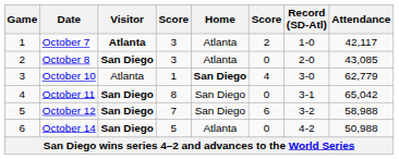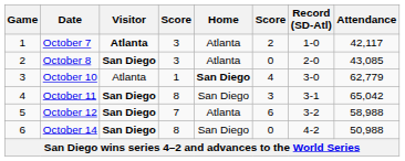 <table class="wikitable">
 <tr>
 <th>Game</th>
 <th>Date</th>
 <th>Visitor</th>
 <th>Score</th>
 <th>Home</th>
 <th>Score</th>
 <th>Record<br>(SD-Atl)</th>
 <th>Attendance</th>
 </tr>
 <tr>
 <td style="text-align:center;">1</td>
 <td><a href='#'>October 7</a></td>
 <td style="text-align:center;"><strong>Atlanta</strong></td>
 <td style="text-align:center;">3</td>
 <td style="text-align:center;">Atlanta</td>
 <td style="text-align:center;">2</td>
 <td style="text-align:center;">1-0</td>
 <td style="text-align:center;">42,117</td>
 </tr>
 <tr>
 <td style="text-align:center;">2</td>
 <td><a href='#'>October 8</a></td>
 <td style="text-align:center;"><strong>San Diego</strong></td>
 <td style="text-align:center;">3</td>
 <td style="text-align:center;">Atlanta</td>
 <td style="text-align:center;">0</td>
 <td style="text-align:center;">2-0</td>
 <td style="text-align:center;">43,085</td>
 </tr>
 <tr>
 <td style="text-align:center;">3</td>
 <td><a href='#'>October 10</a></td>
 <td style="text-align:center;">Atlanta</td>
 <td style="text-align:center;">1</td>
 <td style="text-align:center;"><strong>San Diego</strong></td>
 <td style="text-align:center;">4</td>
 <td style="text-align:center;">3-0</td>
 <td style="text-align:center;">62,779</td>
 </tr>
 <tr>
 <td style="text-align:center;">4</td>
 <td><a href='#'>October 11</a></td>
 <td style="text-align:center;"><strong>San Diego</strong></td>
 <td style="text-align:center;">8</td>
 <td style="text-align:center;">San Diego</td>
-<td style="text-align:center;">0</td>
+<td style="text-align:center;">3</td>
 <td style="text-align:center;">3-1</td>
 <td style="text-align:center;">65,042</td>
 </tr>
 <tr>
 <td style="text-align:center;">5</td>
 <td><a href='#'>October 12</a></td>
 <td style="text-align:center;"><strong>San Diego</strong></td>
 <td style="text-align:center;">7</td>
-<td style="text-align:center;">San Diego</td>
+<td style="text-align:center;">Atlanta</td>
 <td style="text-align:center;">6</td>
 <td style="text-align:center;">3-2</td>
 <td style="text-align:center;">58,988</td>
 </tr>
 <tr>
 <td style="text-align:center;">6</td>
 <td><a href='#'>October 14</a></td>
 <td style="text-align:center;"><strong>San Diego</strong></td>
-<td style="text-align:center;">5</td>
-<td style="text-align:center;">Atlanta</td>
+<td style="text-align:center;">8</td>
+<td style="text-align:center;">San Diego</td>
 <td style="text-align:center;">0</td>
 <td style="text-align:center;">4-2</td>
 <td style="text-align:center;">50,988</td>
 </tr>
 <tr>
 <th colspan="8"><strong>San Diego</strong> wins series 4–2 and advances to the <a href='#'>World Series</a> <br></th>
 </tr>
 </table>
